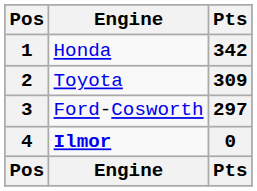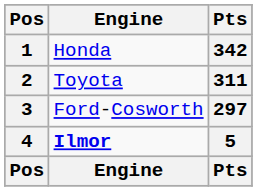 <table class="wikitable" style="font-size: 85%;; text-align:center;">
 <tr valign="top">
 <th valign="middle">Pos</th>
 <th valign="middle">Engine</th>
 <th valign="middle">Pts</th>
 </tr>
 <tr>
 <th>1</th>
 <td align="left"> <a href='#'>Honda</a></td>
 <th>342</th>
 </tr>
 <tr>
 <th>2</th>
 <td align="left"> <a href='#'>Toyota</a></td>
-<th>309</th>
+<th>311</th>
 </tr>
 <tr>
 <th>3</th>
 <td align="left"nowrap>  <a href='#'>Ford</a>-<a href='#'>Cosworth</a></td>
 <th>297</th>
 </tr>
 <tr>
 <th>4</th>
 <td align="left"><strong> <a href='#'>Ilmor</a></strong></td>
-<th>0</th>
+<th>5</th>
 </tr>
 <tr valign="top">
 <th valign="middle">Pos</th>
 <th valign="middle">Engine</th>
 <th valign="middle">Pts</th>
 </tr>
 </table>
